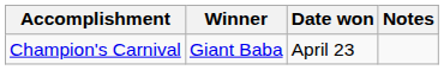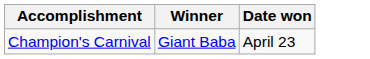 <table class="wikitable">
 <tr>
 <th>Accomplishment</th>
 <th>Winner</th>
 <th>Date won</th>
-<th>Notes</th>
 </tr>
 <tr>
 <td><a href='#'>Champion's Carnival</a></td>
 <td><a href='#'>Giant Baba</a></td>
 <td>April 23</td>
-<td></td>
 </tr>
 </table>
